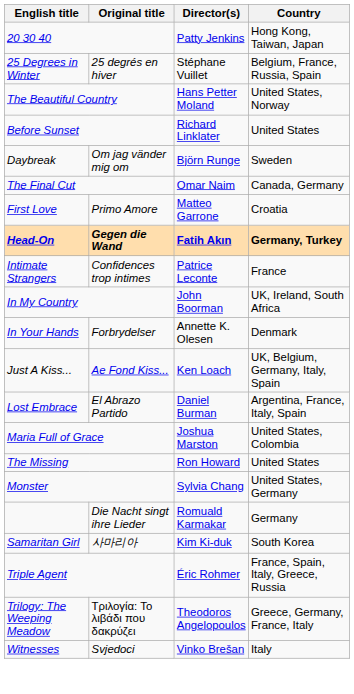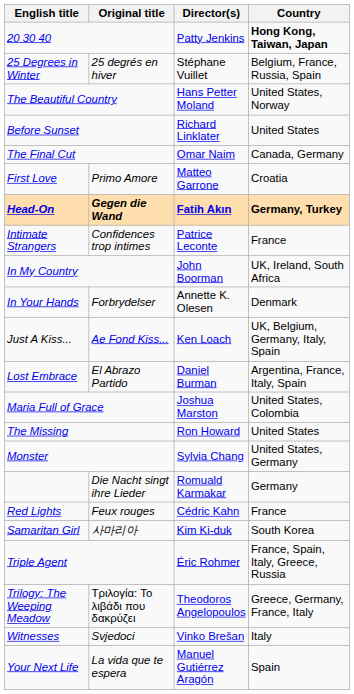 <table class="wikitable" width="78%" cellpadding="5">
 <tr>
 <th width="25%">English title</th>
 <th width="25%">Original title</th>
 <th width="20%">Director(s)</th>
 <th width="30%">Country</th>
 </tr>
 <tr>
 <td colspan="2"><em><a href='#'>20 30 40</a></em></td>
 <td><a href='#'>Patty Jenkins</a></td>
-<td>Hong Kong, Taiwan, Japan</td>
+<td><strong>Hong Kong, Taiwan, Japan</strong></td>
 </tr>
 <tr>
 <td><em><a href='#'>25 Degrees in Winter</a></em></td>
 <td><em>25 degrés en hiver</em></td>
 <td>Stéphane Vuillet</td>
 <td>Belgium, France, Russia, Spain</td>
 </tr>
 <tr>
 <td colspan="2"><em><a href='#'>The Beautiful Country</a></em></td>
 <td><a href='#'>Hans Petter Moland</a></td>
 <td>United States, Norway</td>
 </tr>
 <tr>
 <td colspan="2"><em><a href='#'>Before Sunset</a></em></td>
 <td><a href='#'>Richard Linklater</a></td>
 <td>United States</td>
-</tr>
-<tr>
-<td><em>Daybreak</em></td>
-<td><em>Om jag vänder mig om</em></td>
-<td><a href='#'>Björn Runge</a></td>
-<td>Sweden</td>
 </tr>
 <tr>
 <td colspan="2"><em><a href='#'>The Final Cut</a></em></td>
 <td><a href='#'>Omar Naim</a></td>
 <td>Canada, Germany</td>
 </tr>
 <tr>
 <td><em><a href='#'>First Love</a></em></td>
 <td><em>Primo Amore</em></td>
 <td><a href='#'>Matteo Garrone</a></td>
 <td>Croatia</td>
 </tr>
 <tr style="background:#FFDEAD;">
 <td><em><a href='#'><strong>Head-On</strong></a></em></td>
 <td><strong><em>Gegen die Wand</em></strong></td>
 <td><strong><a href='#'>Fatih Akın</a></strong></td>
 <td><strong>Germany, Turkey</strong></td>
 </tr>
 <tr>
 <td><em><a href='#'>Intimate Strangers</a></em></td>
 <td><em>Confidences trop intimes</em></td>
 <td><a href='#'>Patrice Leconte</a></td>
 <td>France</td>
 </tr>
 <tr>
 <td colspan="2"><em><a href='#'>In My Country</a></em></td>
 <td><a href='#'>John Boorman</a></td>
 <td>UK, Ireland, South Africa</td>
 </tr>
 <tr>
 <td><em><a href='#'>In Your Hands</a></em></td>
 <td><em>Forbrydelser</em></td>
 <td>Annette K. Olesen</td>
 <td>Denmark</td>
 </tr>
 <tr>
 <td><em>Just A Kiss...</em></td>
 <td><em><a href='#'>Ae Fond Kiss...</a></em></td>
 <td><a href='#'>Ken Loach</a></td>
 <td>UK, Belgium, Germany, Italy, Spain</td>
 </tr>
 <tr>
 <td><em><a href='#'>Lost Embrace</a></em></td>
 <td><em>El Abrazo Partido</em></td>
 <td><a href='#'>Daniel Burman</a></td>
 <td>Argentina, France, Italy, Spain</td>
 </tr>
 <tr>
 <td colspan="2"><em><a href='#'>Maria Full of Grace</a></em></td>
 <td><a href='#'>Joshua Marston</a></td>
 <td>United States, Colombia</td>
 </tr>
 <tr>
 <td colspan="2"><em><a href='#'>The Missing</a></em></td>
 <td><a href='#'>Ron Howard</a></td>
 <td>United States</td>
 </tr>
 <tr>
 <td colspan="2"><em><a href='#'>Monster</a></em></td>
 <td><a href='#'>Sylvia Chang</a></td>
 <td>United States, Germany</td>
 </tr>
 <tr>
 <td><em></em></td>
 <td><em>Die Nacht singt ihre Lieder</em></td>
 <td><a href='#'>Romuald Karmakar</a></td>
 <td>Germany</td>
 </tr>
 <tr>
+<td><em><a href='#'>Red Lights</a></em></td>
+<td><em>Feux rouges</em></td>
+<td><a href='#'>Cédric Kahn</a></td>
+<td>France</td>
+</tr>
+<tr>
 <td><em><a href='#'>Samaritan Girl</a></em></td>
 <td><em>사마리아</em></td>
 <td><a href='#'>Kim Ki-duk</a></td>
 <td>South Korea</td>
 </tr>
 <tr>
 <td colspan="2"><em><a href='#'>Triple Agent</a></em></td>
 <td><a href='#'>Éric Rohmer</a></td>
 <td>France, Spain, Italy, Greece, Russia</td>
 </tr>
 <tr>
 <td><em><a href='#'>Trilogy: The Weeping Meadow</a></em></td>
 <td>Τριλογία: Το λιβάδι που δακρύζει</td>
 <td><a href='#'>Theodoros Angelopoulos</a></td>
 <td>Greece, Germany, France, Italy</td>
 </tr>
 <tr>
 <td><em><a href='#'>Witnesses</a></em></td>
 <td><em>Svjedoci</em></td>
 <td><a href='#'>Vinko Brešan</a></td>
 <td>Italy</td>
 </tr>
+<tr>
+<td><em><a href='#'>Your Next Life</a></em></td>
+<td><em>La vida que te espera</em></td>
+<td><a href='#'>Manuel Gutiérrez Aragón</a></td>
+<td>Spain</td>
+</tr>
 </table>
